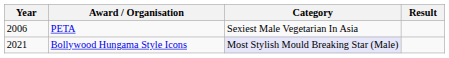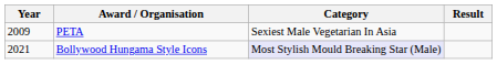 <table class="wikitable">
 <tr>
 <th style="width:10%;">Year</th>
 <th style="width:40%;">Award / Organisation</th>
 <th style="width:40%;">Category</th>
 <th style="width:15%;">Result</th>
 </tr>
 <tr>
-<td>2006</td>
+<td>2009</td>
 <td><a href='#'>PETA</a></td>
 <td>Sexiest Male Vegetarian In Asia</td>
 <td>  </td>
 </tr>
 <tr>
 <td>2021</td>
 <td><a href='#'>Bollywood Hungama Style Icons</a></td>
 <td style="background: lavender;">Most Stylish Mould Breaking Star (Male)</td>
 <td></td>
 </tr>
 </table>
